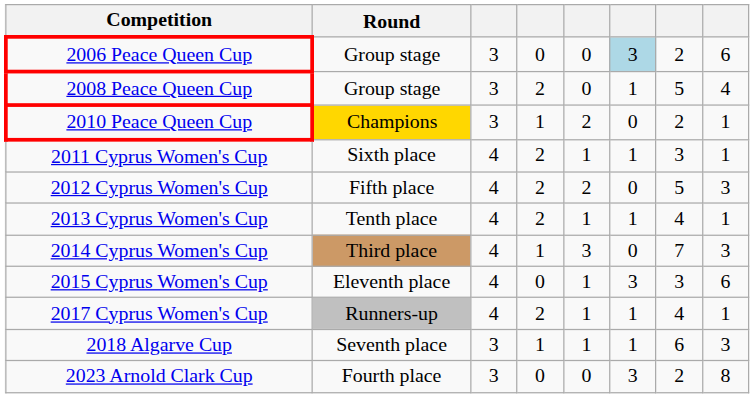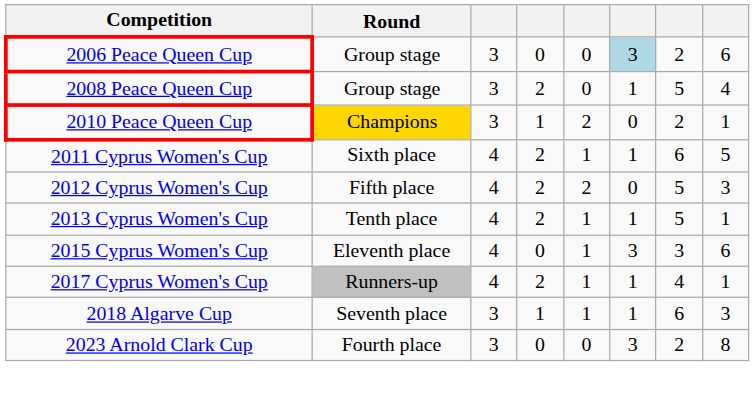 <table class="wikitable" style="text-align:center;">
 <tr>
 <th width=240>Competition</th>
 <th width=120>Round</th>
 <th width=30></th>
 <th width=30></th>
 <th width=30></th>
 <th width=30></th>
 <th width=30></th>
 <th width=30></th>
 </tr>
 <tr>
 <td style="border: 3px solid red"> <a href='#'>2006 Peace Queen Cup</a></td>
 <td>Group stage</td>
 <td>3</td>
 <td>0</td>
 <td>0</td>
 <td style="background: lightblue;">3</td>
 <td>2</td>
 <td>6</td>
 </tr>
 <tr>
 <td style="border: 3px solid red"> <a href='#'>2008 Peace Queen Cup</a></td>
 <td>Group stage</td>
 <td>3</td>
 <td>2</td>
 <td>0</td>
 <td>1</td>
 <td>5</td>
 <td>4</td>
 </tr>
 <tr>
 <td style="border: 3px solid red"> <a href='#'>2010 Peace Queen Cup</a></td>
 <td bgcolor=gold>Champions</td>
 <td>3</td>
 <td>1</td>
 <td>2</td>
 <td>0</td>
 <td>2</td>
 <td>1</td>
 </tr>
 <tr>
 <td> <a href='#'>2011 Cyprus Women's Cup</a></td>
 <td>Sixth place</td>
 <td>4</td>
 <td>2</td>
 <td>1</td>
 <td>1</td>
-<td>3</td>
-<td>1</td>
+<td>6</td>
+<td>5</td>
 </tr>
 <tr>
 <td> <a href='#'>2012 Cyprus Women's Cup</a></td>
 <td>Fifth place</td>
 <td>4</td>
 <td>2</td>
 <td>2</td>
 <td>0</td>
 <td>5</td>
 <td>3</td>
 </tr>
 <tr>
 <td> <a href='#'>2013 Cyprus Women's Cup</a></td>
 <td>Tenth place</td>
 <td>4</td>
 <td>2</td>
 <td>1</td>
 <td>1</td>
-<td>4</td>
+<td>5</td>
 <td>1</td>
-</tr>
-<tr>
-<td> <a href='#'>2014 Cyprus Women's Cup</a></td>
-<td bgcolor="#cc9966">Third place</td>
-<td>4</td>
-<td>1</td>
-<td>3</td>
-<td>0</td>
-<td>7</td>
-<td>3</td>
 </tr>
 <tr>
 <td> <a href='#'>2015 Cyprus Women's Cup</a></td>
 <td>Eleventh place</td>
 <td>4</td>
 <td>0</td>
 <td>1</td>
 <td>3</td>
 <td>3</td>
 <td>6</td>
 </tr>
 <tr>
 <td> <a href='#'>2017 Cyprus Women's Cup</a></td>
 <td bgcolor=silver>Runners-up</td>
 <td>4</td>
 <td>2</td>
 <td>1</td>
 <td>1</td>
 <td>4</td>
 <td>1</td>
 </tr>
 <tr>
 <td> <a href='#'>2018 Algarve Cup</a></td>
 <td>Seventh place</td>
 <td>3</td>
 <td>1</td>
 <td>1</td>
 <td>1</td>
 <td>6</td>
 <td>3</td>
 </tr>
 <tr>
 <td> <a href='#'>2023 Arnold Clark Cup</a></td>
 <td>Fourth place</td>
 <td>3</td>
 <td>0</td>
 <td>0</td>
 <td>3</td>
 <td>2</td>
 <td>8</td>
 </tr>
 </table>
